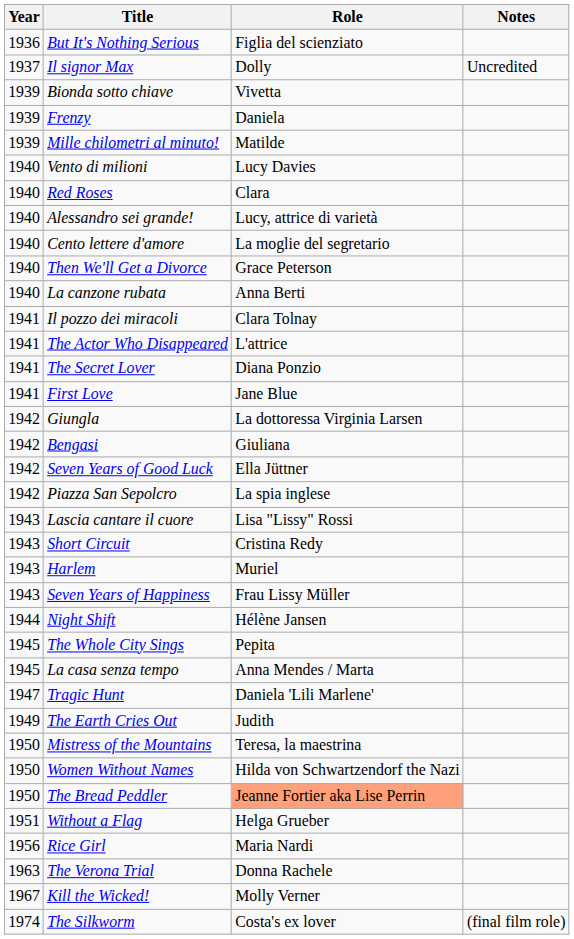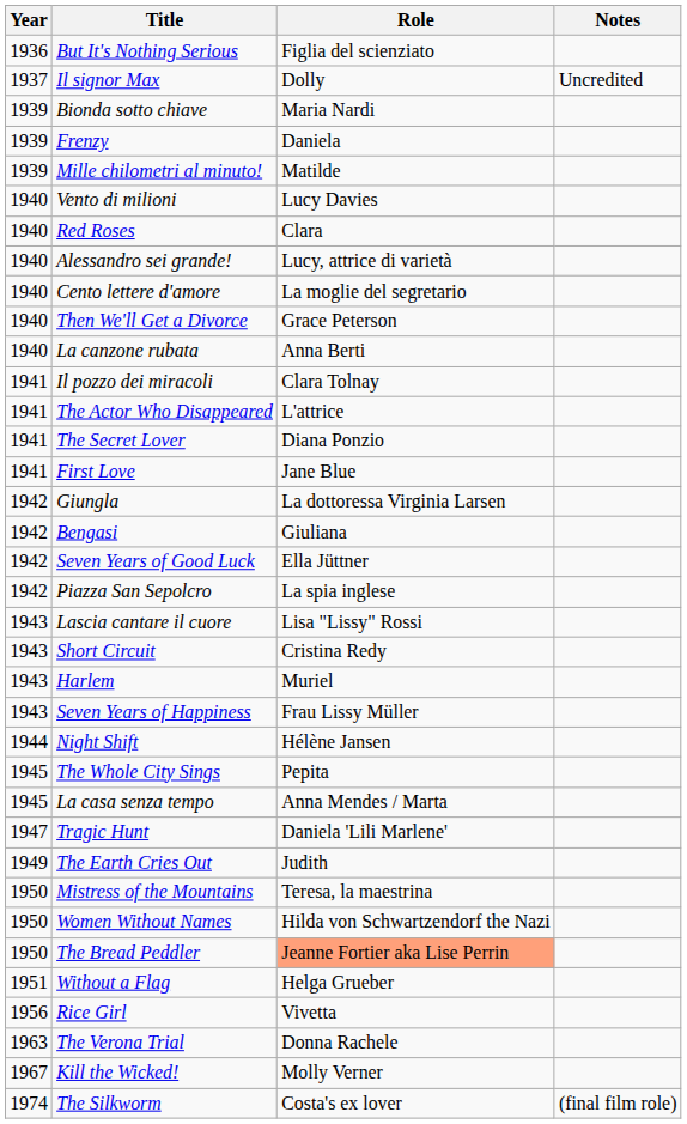 <table class="wikitable">
 <tr>
 <th>Year</th>
 <th>Title</th>
 <th>Role</th>
 <th>Notes</th>
 </tr>
 <tr>
 <td>1936</td>
 <td><em><a href='#'>But It's Nothing Serious</a></em></td>
 <td>Figlia del scienziato</td>
 <td></td>
 </tr>
 <tr>
 <td>1937</td>
 <td><em><a href='#'>Il signor Max</a></em></td>
 <td>Dolly</td>
 <td>Uncredited</td>
 </tr>
 <tr>
 <td>1939</td>
 <td><em>Bionda sotto chiave</em></td>
-<td>Vivetta</td>
+<td>Maria Nardi</td>
 <td></td>
 </tr>
 <tr>
 <td>1939</td>
 <td><em><a href='#'>Frenzy</a></em></td>
 <td>Daniela</td>
 <td></td>
 </tr>
 <tr>
 <td>1939</td>
 <td><em><a href='#'>Mille chilometri al minuto!</a></em></td>
 <td>Matilde</td>
 <td></td>
 </tr>
 <tr>
 <td>1940</td>
 <td><em>Vento di milioni</em></td>
 <td>Lucy Davies</td>
 <td></td>
 </tr>
 <tr>
 <td>1940</td>
 <td><em><a href='#'>Red Roses</a></em></td>
 <td>Clara</td>
 <td></td>
 </tr>
 <tr>
 <td>1940</td>
 <td><em>Alessandro sei grande!</em></td>
 <td>Lucy, attrice di varietà</td>
 <td></td>
 </tr>
 <tr>
 <td>1940</td>
 <td><em>Cento lettere d'amore</em></td>
 <td>La moglie del segretario</td>
 <td></td>
 </tr>
 <tr>
 <td>1940</td>
 <td><em><a href='#'>Then We'll Get a Divorce</a></em></td>
 <td>Grace Peterson</td>
 <td></td>
 </tr>
 <tr>
 <td>1940</td>
 <td><em>La canzone rubata</em></td>
 <td>Anna Berti</td>
 <td></td>
 </tr>
 <tr>
 <td>1941</td>
 <td><em>Il pozzo dei miracoli</em></td>
 <td>Clara Tolnay</td>
 <td></td>
 </tr>
 <tr>
 <td>1941</td>
 <td><em><a href='#'>The Actor Who Disappeared</a></em></td>
 <td>L'attrice</td>
 <td></td>
 </tr>
 <tr>
 <td>1941</td>
 <td><em><a href='#'>The Secret Lover</a></em></td>
 <td>Diana Ponzio</td>
 <td></td>
 </tr>
 <tr>
 <td>1941</td>
 <td><em><a href='#'>First Love</a></em></td>
 <td>Jane Blue</td>
 <td></td>
 </tr>
 <tr>
 <td>1942</td>
 <td><em>Giungla</em></td>
 <td>La dottoressa Virginia Larsen</td>
 <td></td>
 </tr>
 <tr>
 <td>1942</td>
 <td><em><a href='#'>Bengasi</a></em></td>
 <td>Giuliana</td>
 <td></td>
 </tr>
 <tr>
 <td>1942</td>
 <td><em><a href='#'>Seven Years of Good Luck</a></em></td>
 <td>Ella Jüttner</td>
 <td></td>
 </tr>
 <tr>
 <td>1942</td>
 <td><em>Piazza San Sepolcro</em></td>
 <td>La spia inglese</td>
 <td></td>
 </tr>
 <tr>
 <td>1943</td>
 <td><em>Lascia cantare il cuore</em></td>
 <td>Lisa "Lissy" Rossi</td>
 <td></td>
 </tr>
 <tr>
 <td>1943</td>
 <td><em><a href='#'>Short Circuit</a></em></td>
 <td>Cristina Redy</td>
 <td></td>
 </tr>
 <tr>
 <td>1943</td>
 <td><em><a href='#'>Harlem</a></em></td>
 <td>Muriel</td>
 <td></td>
 </tr>
 <tr>
 <td>1943</td>
 <td><em><a href='#'>Seven Years of Happiness</a></em></td>
 <td>Frau Lissy Müller</td>
 <td></td>
 </tr>
 <tr>
 <td>1944</td>
 <td><em><a href='#'>Night Shift</a></em></td>
 <td>Hélène Jansen</td>
 <td></td>
 </tr>
 <tr>
 <td>1945</td>
 <td><em><a href='#'>The Whole City Sings</a></em></td>
 <td>Pepita</td>
 <td></td>
 </tr>
 <tr>
 <td>1945</td>
 <td><em>La casa senza tempo</em></td>
 <td>Anna Mendes / Marta</td>
 <td></td>
 </tr>
 <tr>
 <td>1947</td>
 <td><em><a href='#'>Tragic Hunt</a></em></td>
 <td>Daniela 'Lili Marlene'</td>
 <td></td>
 </tr>
 <tr>
 <td>1949</td>
 <td><em><a href='#'>The Earth Cries Out</a></em></td>
 <td>Judith</td>
 <td></td>
 </tr>
 <tr>
 <td>1950</td>
 <td><em><a href='#'>Mistress of the Mountains</a></em></td>
 <td>Teresa, la maestrina</td>
 <td></td>
 </tr>
 <tr>
 <td>1950</td>
 <td><em><a href='#'>Women Without Names</a></em></td>
 <td>Hilda von Schwartzendorf the Nazi</td>
 <td></td>
 </tr>
 <tr>
 <td>1950</td>
 <td><em><a href='#'>The Bread Peddler</a></em></td>
 <td style="background: lightsalmon;">Jeanne Fortier aka Lise Perrin</td>
 <td></td>
 </tr>
 <tr>
 <td>1951</td>
 <td><em><a href='#'>Without a Flag</a></em></td>
 <td>Helga Grueber</td>
 <td></td>
 </tr>
 <tr>
 <td>1956</td>
 <td><em><a href='#'>Rice Girl</a></em></td>
-<td>Maria Nardi</td>
+<td>Vivetta</td>
 <td></td>
 </tr>
 <tr>
 <td>1963</td>
 <td><em><a href='#'>The Verona Trial</a></em></td>
 <td>Donna Rachele</td>
 <td></td>
 </tr>
 <tr>
 <td>1967</td>
 <td><em><a href='#'>Kill the Wicked!</a></em></td>
 <td>Molly Verner</td>
 <td></td>
 </tr>
 <tr>
 <td>1974</td>
 <td><em><a href='#'>The Silkworm</a></em></td>
 <td>Costa's ex lover</td>
 <td>(final film role)</td>
 </tr>
 </table>
